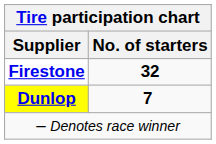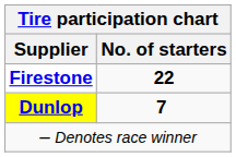 <table class="wikitable">
 <tr>
 <th colspan=2><a href='#'>Tire</a> participation chart</th>
 </tr>
 <tr>
 <th>Supplier</th>
 <th>No. of starters</th>
 </tr>
 <tr>
 <td align="center" style="background:white;"><strong><a href='#'><span>Firestone</span></a></strong></td>
-<td align="center"><strong>32</strong></td>
+<td align="center"><strong>22</strong></td>
 </tr>
 <tr>
 <td align="center" style="background:yellow;"><strong><a href='#'><span>Dunlop</span></a></strong></td>
 <td align="center"><strong>7</strong> </td>
 </tr>
 <tr>
 <td colspan=2 align=center> – <em><small>Denotes race winner</small></em></td>
 </tr>
 </table>
